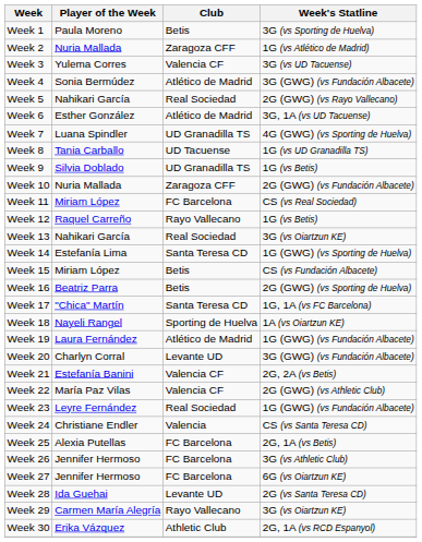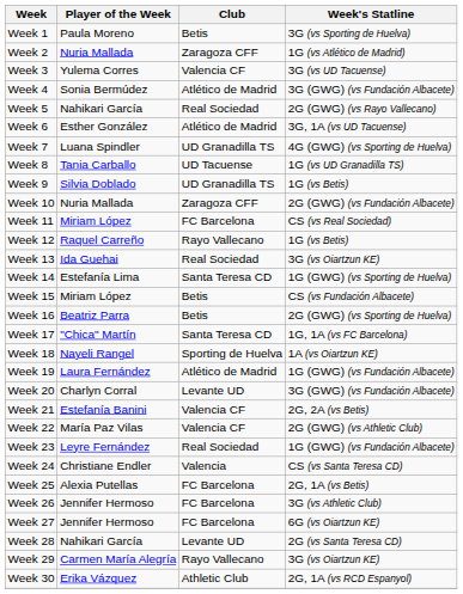 <table class="wikitable">
 <tr>
 <th>Week</th>
 <th>Player of the Week</th>
 <th>Club</th>
 <th>Week's Statline</th>
 </tr>
 <tr>
 <td>Week 1</td>
 <td>Paula Moreno</td>
 <td>Betis</td>
 <td>3G <small><em>(vs Sporting de Huelva)</em></small></td>
 </tr>
 <tr>
 <td>Week 2</td>
 <td><a href='#'>Nuria Mallada</a></td>
 <td>Zaragoza CFF</td>
 <td>1G <small><em>(vs Atlético de Madrid)</em></small></td>
 </tr>
 <tr>
 <td>Week 3</td>
 <td>Yulema Corres</td>
 <td>Valencia CF</td>
 <td>3G <small><em>(vs UD Tacuense)</em></small></td>
 </tr>
 <tr>
 <td>Week 4</td>
 <td>Sonia Bermúdez</td>
 <td>Atlético de Madrid</td>
 <td>3G (GWG) <small><em>(vs Fundación Albacete)</em></small></td>
 </tr>
 <tr>
 <td>Week 5</td>
 <td>Nahikari García</td>
 <td>Real Sociedad</td>
 <td>2G (GWG) <small><em>(vs Rayo Vallecano)</em></small></td>
 </tr>
 <tr>
 <td>Week 6</td>
 <td>Esther González</td>
 <td>Atlético de Madrid</td>
 <td>3G, 1A <small><em>(vs UD Tacuense)</em></small></td>
 </tr>
 <tr>
 <td>Week 7</td>
 <td>Luana Spindler</td>
 <td>UD Granadilla TS</td>
 <td>4G (GWG) <small><em>(vs Sporting de Huelva)</em></small></td>
 </tr>
 <tr>
 <td>Week 8</td>
 <td><a href='#'>Tania Carballo</a></td>
 <td>UD Tacuense</td>
 <td>1G <small><em>(vs UD Granadilla TS)</em></small></td>
 </tr>
 <tr>
 <td>Week 9</td>
 <td><a href='#'>Silvia Doblado</a></td>
 <td>UD Granadilla TS</td>
 <td>1G <small><em>(vs Betis)</em></small></td>
 </tr>
 <tr>
 <td>Week 10</td>
 <td>Nuria Mallada</td>
 <td>Zaragoza CFF</td>
 <td>2G (GWG) <small><em>(vs Fundación Albacete)</em></small></td>
 </tr>
 <tr>
 <td>Week 11</td>
 <td><a href='#'>Miriam López</a></td>
 <td>FC Barcelona</td>
 <td>CS <small><em>(vs Real Sociedad)</em></small></td>
 </tr>
 <tr>
 <td>Week 12</td>
 <td><a href='#'>Raquel Carreño</a></td>
 <td>Rayo Vallecano</td>
 <td>1G <small><em>(vs Betis)</em></small></td>
 </tr>
 <tr>
 <td>Week 13</td>
-<td>Nahikari García</td>
+<td><a href='#'>Ida Guehai</a></td>
 <td>Real Sociedad</td>
 <td>3G <small><em>(vs Oiartzun KE)</em></small></td>
 </tr>
 <tr>
 <td>Week 14</td>
 <td>Estefanía Lima</td>
 <td>Santa Teresa CD</td>
 <td>1G (GWG) <small><em>(vs Sporting de Huelva)</em></small></td>
 </tr>
 <tr>
 <td>Week 15</td>
 <td>Miriam López</td>
 <td>Betis</td>
 <td>CS <small><em>(vs Fundación Albacete)</em></small></td>
 </tr>
 <tr>
 <td>Week 16</td>
 <td><a href='#'>Beatriz Parra</a></td>
 <td>Betis</td>
 <td>2G (GWG) <small><em>(vs Sporting de Huelva)</em></small></td>
 </tr>
 <tr>
 <td>Week 17</td>
 <td><a href='#'>"Chica" Martín</a></td>
 <td>Santa Teresa CD</td>
 <td>1G, 1A <small><em>(vs FC Barcelona)</em></small></td>
 </tr>
 <tr>
 <td>Week 18</td>
 <td><a href='#'>Nayeli Rangel</a></td>
 <td>Sporting de Huelva</td>
 <td>1A <small><em>(vs Oiartzun KE)</em></small></td>
 </tr>
 <tr>
 <td>Week 19</td>
 <td><a href='#'>Laura Fernández</a></td>
 <td>Atlético de Madrid</td>
 <td>1G (GWG) <small><em>(vs Fundación Albacete)</em></small></td>
 </tr>
 <tr>
 <td>Week 20</td>
 <td>Charlyn Corral</td>
 <td>Levante UD</td>
 <td>3G (GWG) <small><em>(vs Fundación Albacete)</em></small></td>
 </tr>
 <tr>
 <td>Week 21</td>
 <td><a href='#'>Estefanía Banini</a></td>
 <td>Valencia CF</td>
 <td>2G, 2A <small><em>(vs Betis)</em></small></td>
 </tr>
 <tr>
 <td>Week 22</td>
 <td>María Paz Vilas</td>
 <td>Valencia CF</td>
 <td>2G (GWG) <small><em>(vs Athletic Club)</em></small></td>
 </tr>
 <tr>
 <td>Week 23</td>
 <td><a href='#'>Leyre Fernández</a></td>
 <td>Real Sociedad</td>
 <td>1G (GWG) <small><em>(vs Fundación Albacete)</em></small></td>
 </tr>
 <tr>
 <td>Week 24</td>
 <td>Christiane Endler</td>
 <td>Valencia</td>
 <td>CS <small><em>(vs Santa Teresa CD)</em></small></td>
 </tr>
 <tr>
 <td>Week 25</td>
 <td>Alexia Putellas</td>
 <td>FC Barcelona</td>
 <td>2G, 1A <small><em>(vs Betis)</em></small></td>
 </tr>
 <tr>
 <td>Week 26</td>
 <td>Jennifer Hermoso</td>
 <td>FC Barcelona</td>
 <td>3G <small><em>(vs Athletic Club)</em></small></td>
 </tr>
 <tr>
 <td>Week 27</td>
 <td>Jennifer Hermoso</td>
 <td>FC Barcelona</td>
 <td>6G <small><em>(vs Oiartzun KE)</em></small></td>
 </tr>
 <tr>
 <td>Week 28</td>
-<td><a href='#'>Ida Guehai</a></td>
+<td>Nahikari García</td>
 <td>Levante UD</td>
 <td>2G <small><em>(vs Santa Teresa CD)</em></small></td>
 </tr>
 <tr>
 <td>Week 29</td>
 <td><a href='#'>Carmen María Alegría</a></td>
 <td>Rayo Vallecano</td>
 <td>3G <small><em>(vs Oiartzun KE)</em></small></td>
 </tr>
 <tr>
 <td>Week 30</td>
 <td><a href='#'>Erika Vázquez</a></td>
 <td>Athletic Club</td>
 <td>2G, 1A <small><em>(vs RCD Espanyol)</em></small></td>
 </tr>
 <tr>
 </tr>
 </table>
